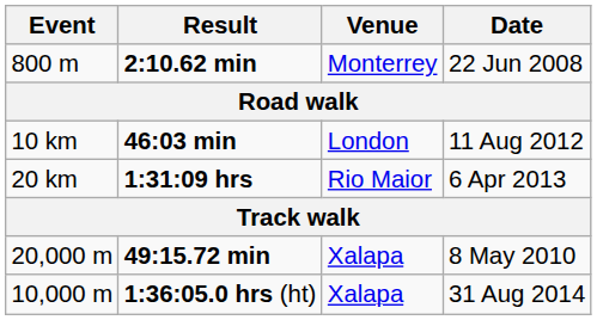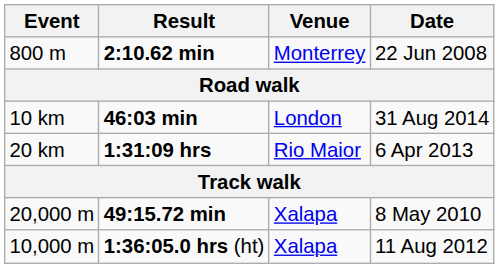 <table class="wikitable" style="border-collapse: collapse; font-size: 95%;">
 <tr>
 <th>Event</th>
 <th>Result</th>
 <th>Venue</th>
 <th>Date</th>
 </tr>
 <tr>
 <td>800 m</td>
 <td><strong>2:10.62 min</strong></td>
 <td> <a href='#'>Monterrey</a></td>
 <td>22 Jun 2008</td>
 </tr>
 <tr>
 <th colspan="4">Road walk</th>
 </tr>
 <tr>
 <td>10 km</td>
 <td><strong>46:03 min</strong></td>
 <td> <a href='#'>London</a></td>
-<td>11 Aug 2012</td>
+<td>31 Aug 2014</td>
 </tr>
 <tr>
 <td>20 km</td>
 <td><strong>1:31:09 hrs</strong></td>
 <td> <a href='#'>Rio Maior</a></td>
 <td>6 Apr 2013</td>
 </tr>
 <tr>
 <th colspan="4">Track walk</th>
 </tr>
 <tr>
 <td>20,000 m</td>
 <td><strong>49:15.72 min</strong></td>
 <td> <a href='#'>Xalapa</a></td>
 <td>8 May 2010</td>
 </tr>
 <tr>
 <td>10,000 m</td>
 <td><strong>1:36:05.0 hrs</strong> (ht)</td>
 <td> <a href='#'>Xalapa</a></td>
-<td>31 Aug 2014</td>
+<td>11 Aug 2012</td>
 </tr>
 </table>
